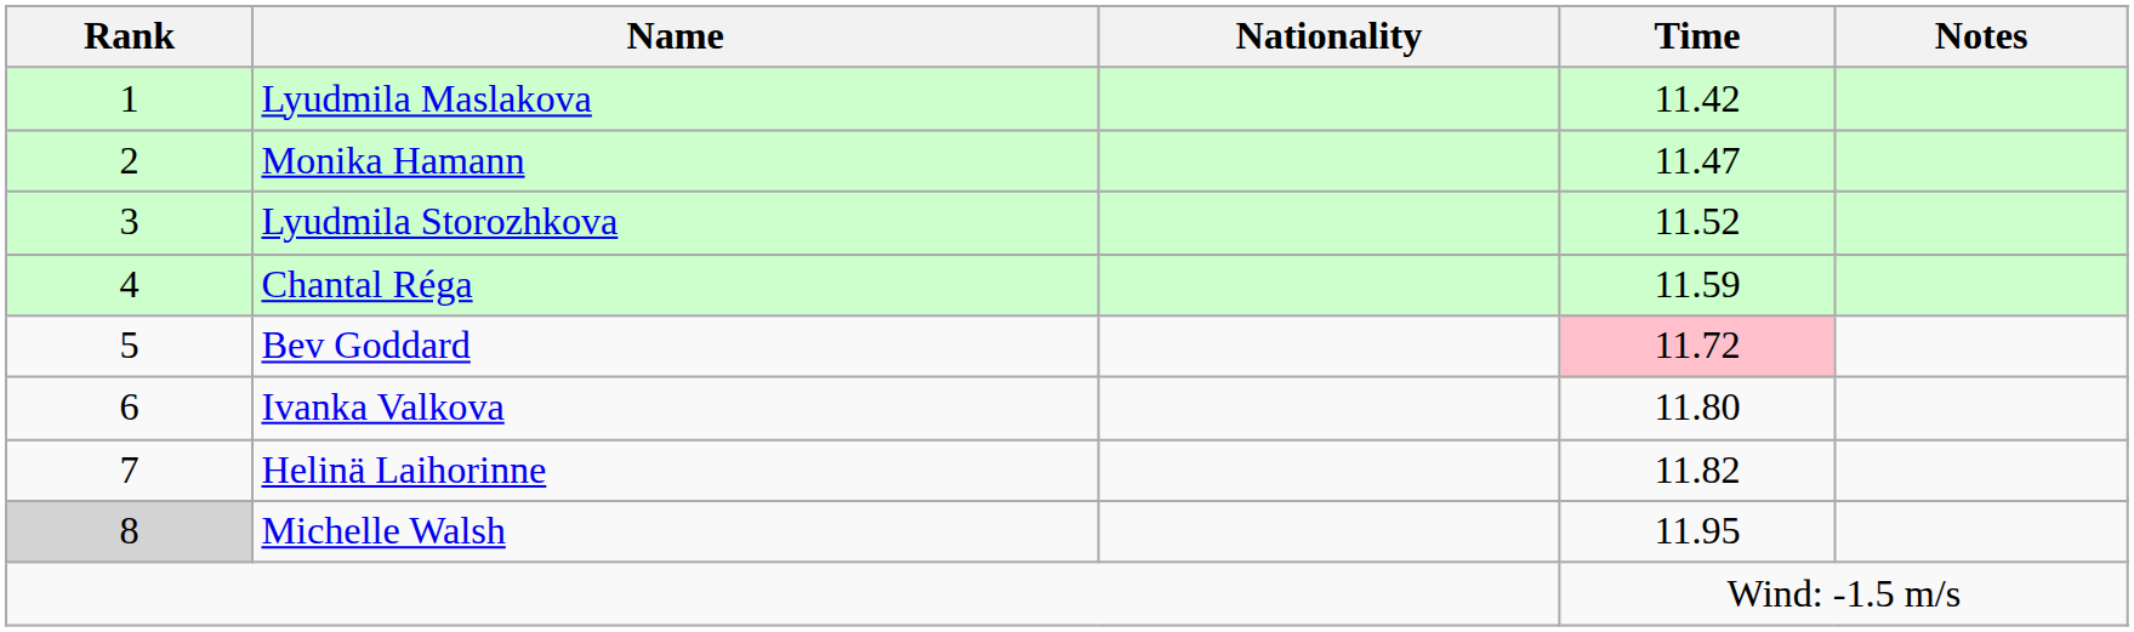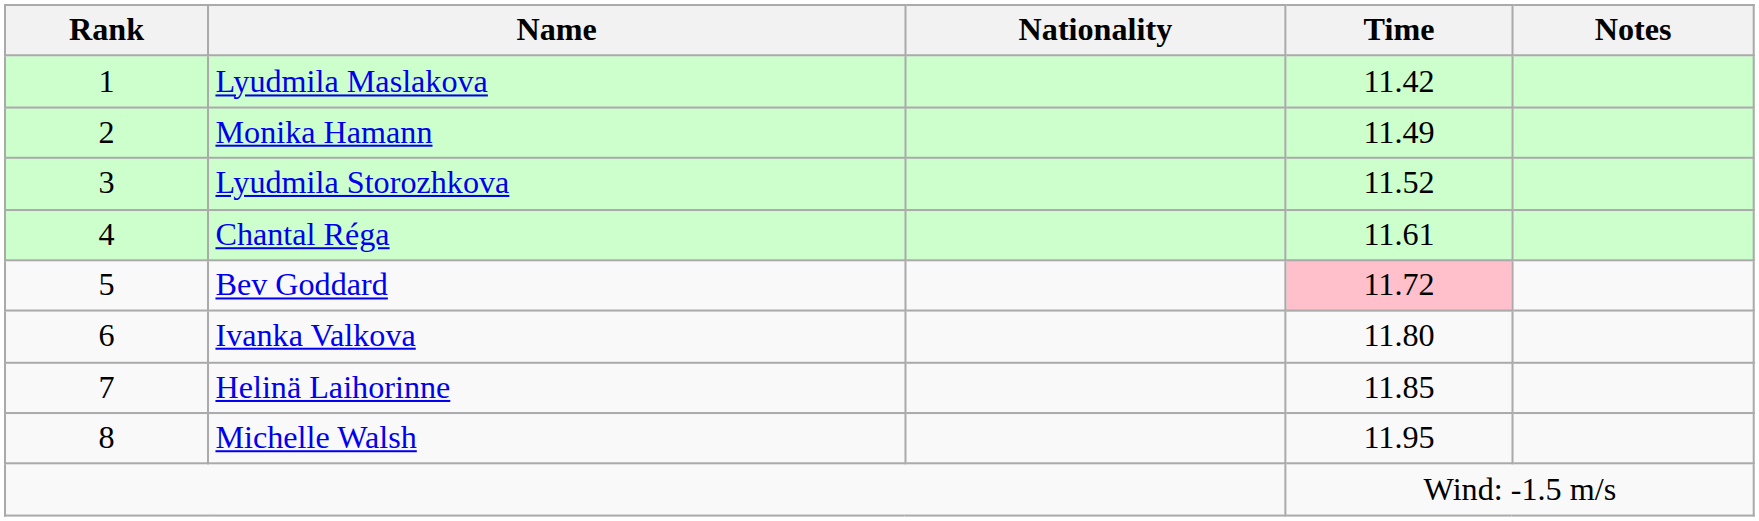 <table class="wikitable sortable" style="text-align:center;width: 55%">
 <tr>
 <th>Rank</th>
 <th>Name</th>
 <th>Nationality</th>
 <th>Time</th>
 <th>Notes</th>
 </tr>
 <tr bgcolor=ccffcc>
 <td>1</td>
 <td align=left><a href='#'>Lyudmila Maslakova</a></td>
 <td align=left></td>
 <td>11.42</td>
 <td></td>
 </tr>
 <tr bgcolor=ccffcc>
 <td>2</td>
 <td align=left><a href='#'>Monika Hamann</a></td>
 <td align=left></td>
-<td>11.47</td>
+<td>11.49</td>
 <td></td>
 </tr>
 <tr bgcolor=ccffcc>
 <td>3</td>
 <td align=left><a href='#'>Lyudmila Storozhkova</a></td>
 <td align=left></td>
 <td>11.52</td>
 <td></td>
 </tr>
 <tr bgcolor=ccffcc>
 <td>4</td>
 <td align=left><a href='#'>Chantal Réga</a></td>
 <td align=left></td>
-<td>11.59</td>
+<td>11.61</td>
 <td></td>
 </tr>
 <tr>
 <td>5</td>
 <td align=left><a href='#'>Bev Goddard</a></td>
 <td align=left></td>
 <td style="background: pink;">11.72</td>
 <td></td>
 </tr>
 <tr>
 <td>6</td>
 <td align=left><a href='#'>Ivanka Valkova</a></td>
 <td align=left></td>
 <td>11.80</td>
 <td></td>
 </tr>
 <tr>
 <td>7</td>
 <td align=left><a href='#'>Helinä Laihorinne</a></td>
 <td align=left></td>
-<td>11.82</td>
+<td>11.85</td>
 <td></td>
 </tr>
 <tr>
-<td style="background: lightgrey;">8</td>
+<td>8</td>
 <td align=left><a href='#'>Michelle Walsh</a></td>
 <td align=left></td>
 <td>11.95</td>
 <td></td>
 </tr>
 <tr>
 <td colspan="3"></td>
 <td colspan="2">Wind: -1.5 m/s</td>
 </tr>
 </table>
